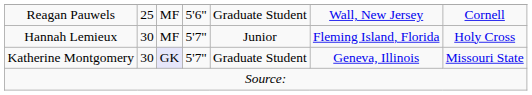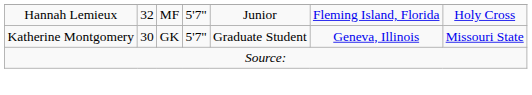 <table class="wikitable sortable" style="text-align:center;" border="1">
 <tr align=center>
 </tr>
 <tr>
-<td>Reagan Pauwels</td>
-<td>25</td>
-<td>MF</td>
-<td>5'6"</td>
-<td>Graduate Student</td>
-<td><a href='#'>Wall, New Jersey</a></td>
-<td><a href='#'>Cornell</a></td>
-</tr>
-<tr>
 <td>Hannah Lemieux</td>
-<td>30</td>
+<td>32</td>
 <td>MF</td>
 <td>5'7"</td>
 <td>Junior</td>
 <td><a href='#'>Fleming Island, Florida</a></td>
 <td><a href='#'>Holy Cross</a></td>
 </tr>
 <tr>
 <td>Katherine Montgomery</td>
 <td>30</td>
-<td style="background: lavender;">GK</td>
+<td>GK</td>
 <td>5'7"</td>
 <td>Graduate Student</td>
 <td><a href='#'>Geneva, Illinois</a></td>
 <td><a href='#'>Missouri State</a></td>
 </tr>
 <tr>
 <td colspan=7><em>Source:</em></td>
 </tr>
 </table>
